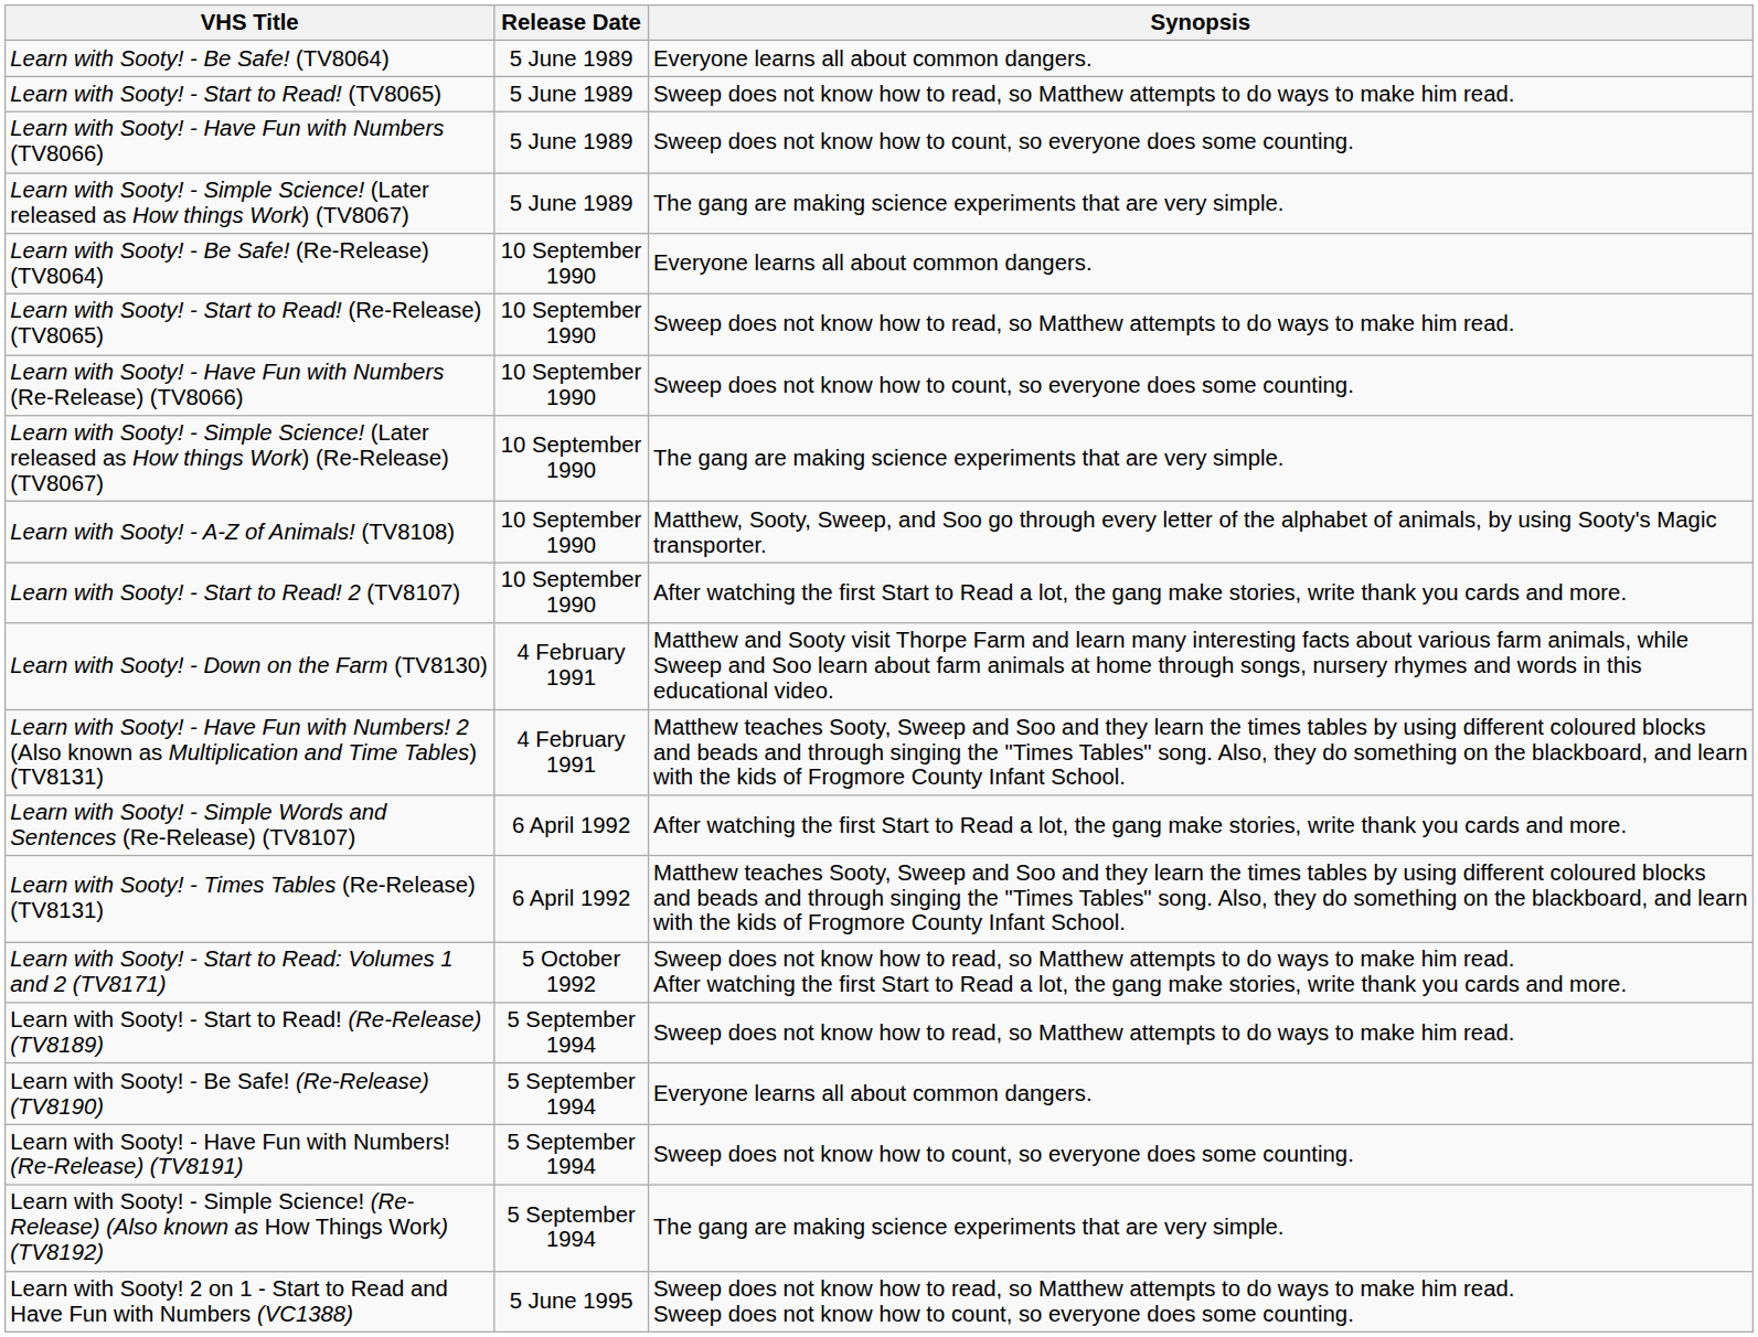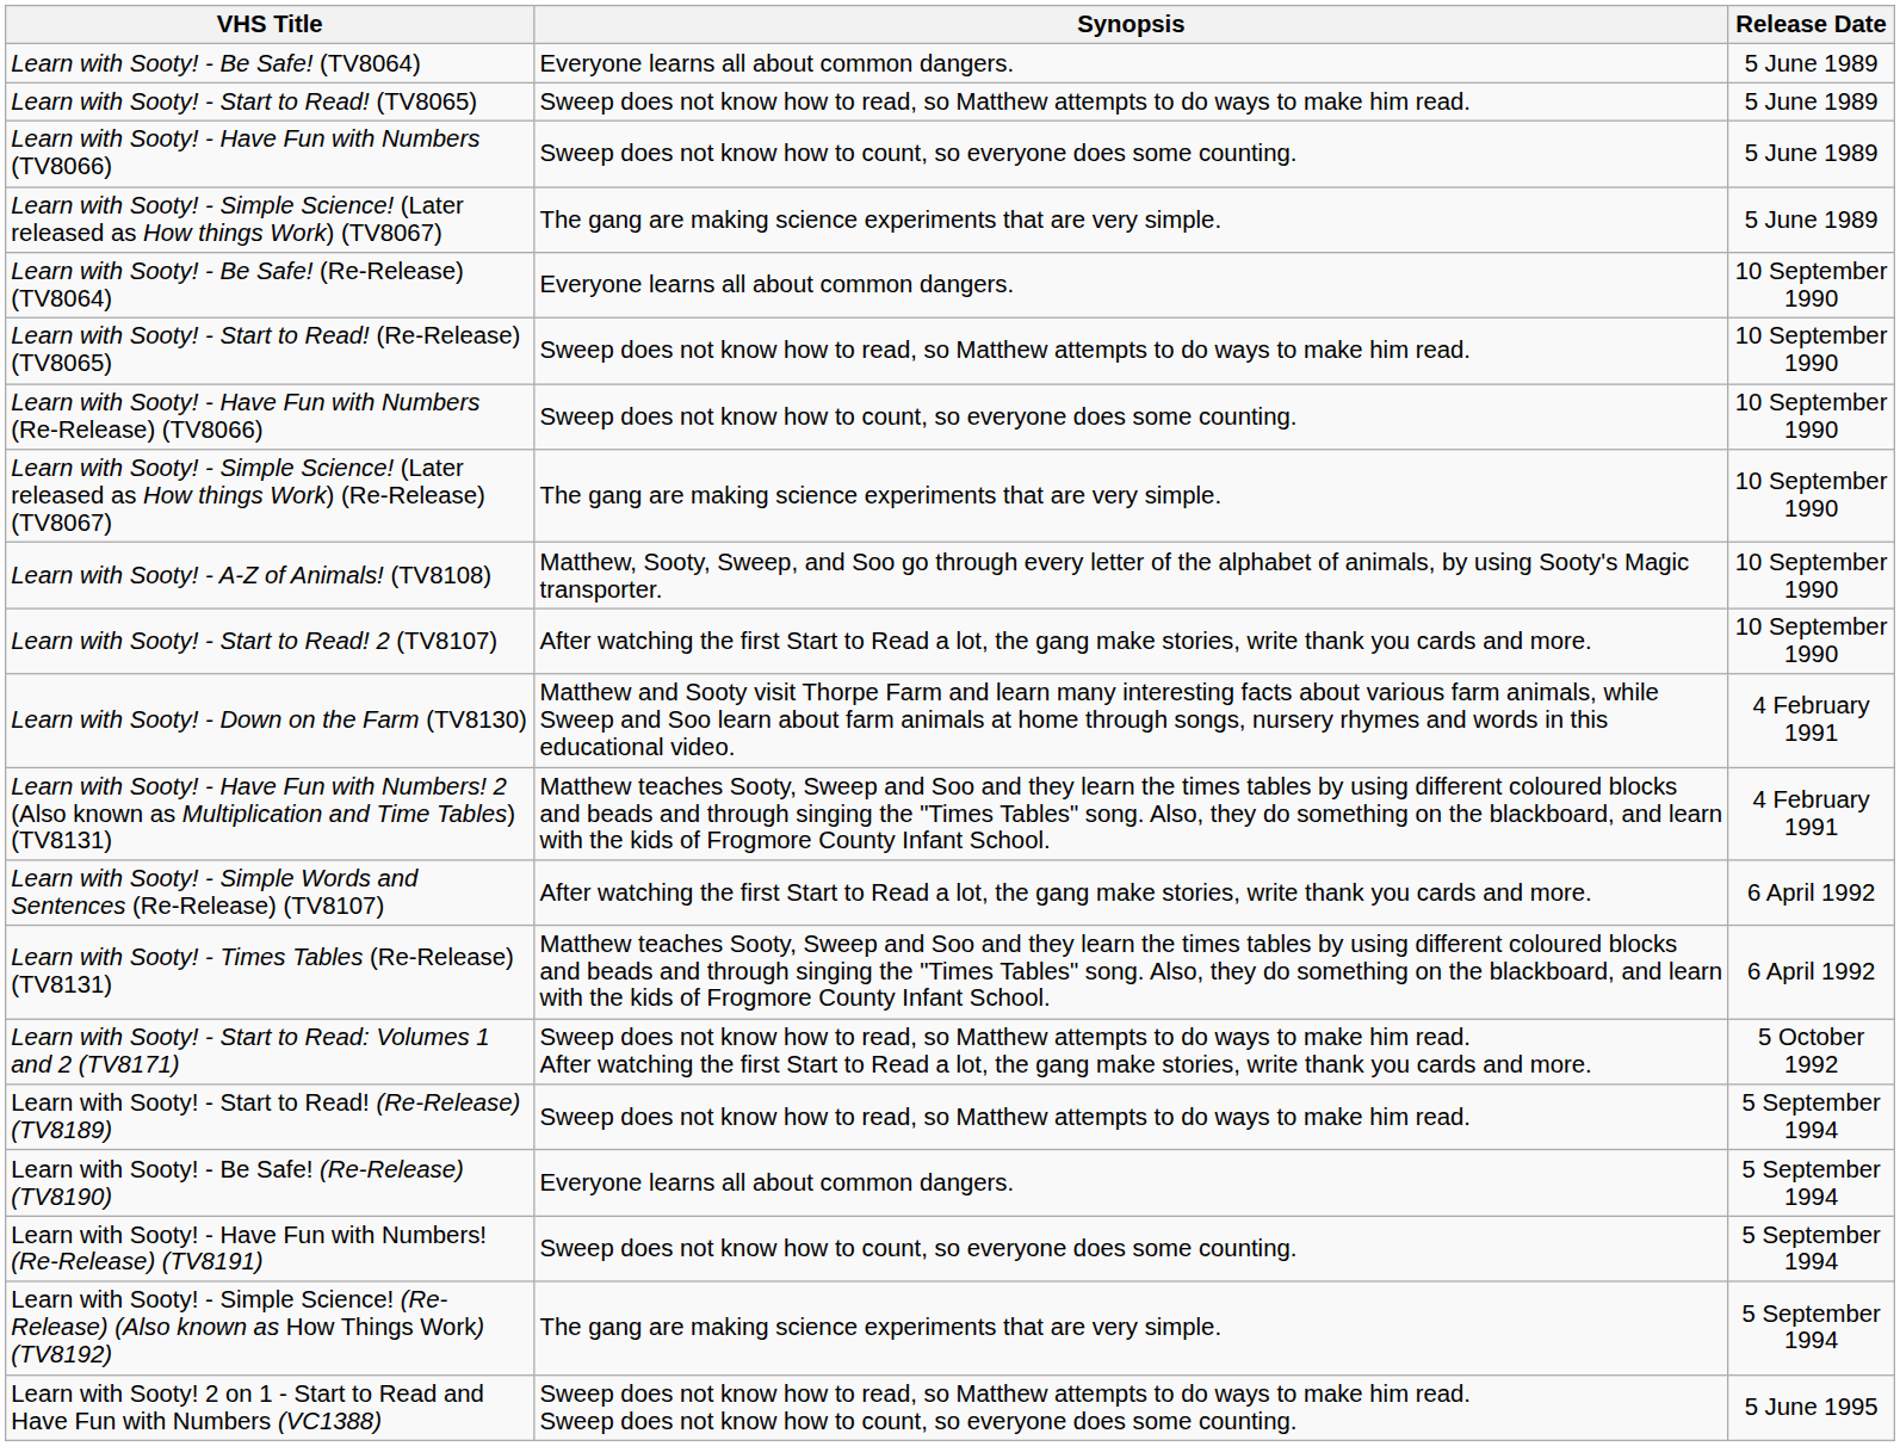 <table class="wikitable">
 <tr>
 <th>VHS Title</th>
+<th>Synopsis</th>
 <th>Release Date</th>
-<th>Synopsis</th>
 </tr>
 <tr>
 <td><em>Learn with Sooty! - Be Safe!</em> (TV8064)</td>
+<td>Everyone learns all about common dangers.</td>
 <td align="center">5 June 1989</td>
-<td>Everyone learns all about common dangers.</td>
 </tr>
 <tr>
 <td><em>Learn with Sooty! - Start to Read!</em> (TV8065)</td>
+<td>Sweep does not know how to read, so Matthew attempts to do ways to make him read.</td>
 <td align="center">5 June 1989</td>
-<td>Sweep does not know how to read, so Matthew attempts to do ways to make him read.</td>
 </tr>
 <tr>
 <td><em>Learn with Sooty! - Have Fun with Numbers</em> (TV8066)</td>
+<td>Sweep does not know how to count, so everyone does some counting.</td>
 <td align="center">5 June 1989</td>
-<td>Sweep does not know how to count, so everyone does some counting.</td>
 </tr>
 <tr>
 <td><em>Learn with Sooty! - Simple Science!</em> (Later released as <em>How things Work</em>) (TV8067)</td>
+<td>The gang are making science experiments that are very simple.</td>
 <td align="center">5 June 1989</td>
-<td>The gang are making science experiments that are very simple.</td>
 </tr>
 <tr>
 <td><em>Learn with Sooty! - Be Safe!</em> (Re-Release) (TV8064)</td>
+<td>Everyone learns all about common dangers.</td>
 <td align="center">10 September 1990</td>
-<td>Everyone learns all about common dangers.</td>
 </tr>
 <tr>
 <td><em>Learn with Sooty! - Start to Read!</em> (Re-Release) (TV8065)</td>
+<td>Sweep does not know how to read, so Matthew attempts to do ways to make him read.</td>
 <td align="center">10 September 1990</td>
-<td>Sweep does not know how to read, so Matthew attempts to do ways to make him read.</td>
 </tr>
 <tr>
 <td><em>Learn with Sooty! - Have Fun with Numbers</em> (Re-Release) (TV8066)</td>
+<td>Sweep does not know how to count, so everyone does some counting.</td>
 <td align="center">10 September 1990</td>
-<td>Sweep does not know how to count, so everyone does some counting.</td>
 </tr>
 <tr>
 <td><em>Learn with Sooty! - Simple Science!</em> (Later released as <em>How things Work</em>) (Re-Release) (TV8067)</td>
+<td>The gang are making science experiments that are very simple.</td>
 <td align="center">10 September 1990</td>
-<td>The gang are making science experiments that are very simple.</td>
 </tr>
 <tr>
 <td><em>Learn with Sooty! - A-Z of Animals!</em> (TV8108)</td>
+<td>Matthew, Sooty, Sweep, and Soo go through every letter of the alphabet of animals, by using Sooty's Magic transporter.</td>
 <td align="center">10 September 1990</td>
-<td>Matthew, Sooty, Sweep, and Soo go through every letter of the alphabet of animals, by using Sooty's Magic transporter.</td>
 </tr>
 <tr>
 <td><em>Learn with Sooty! - Start to Read! 2</em> (TV8107)</td>
+<td>After watching the first Start to Read a lot, the gang make stories, write thank you cards and more.</td>
 <td align="center">10 September 1990</td>
-<td>After watching the first Start to Read a lot, the gang make stories, write thank you cards and more.</td>
 </tr>
 <tr>
 <td><em>Learn with Sooty! - Down on the Farm</em> (TV8130)</td>
+<td>Matthew and Sooty visit Thorpe Farm and learn many interesting facts about various farm animals, while Sweep and Soo learn about farm animals at home through songs, nursery rhymes and words in this educational video.</td>
 <td align="center">4 February 1991</td>
-<td>Matthew and Sooty visit Thorpe Farm and learn many interesting facts about various farm animals, while Sweep and Soo learn about farm animals at home through songs, nursery rhymes and words in this educational video.</td>
 </tr>
 <tr>
 <td><em>Learn with Sooty! - Have Fun with Numbers! 2</em> (Also known as <em>Multiplication and Time Tables</em>) (TV8131)</td>
+<td>Matthew teaches Sooty, Sweep and Soo and they learn the times tables by using different coloured blocks and beads and through singing the "Times Tables" song. Also, they do something on the blackboard, and learn with the kids of Frogmore County Infant School.</td>
 <td align="center">4 February 1991</td>
-<td>Matthew teaches Sooty, Sweep and Soo and they learn the times tables by using different coloured blocks and beads and through singing the "Times Tables" song. Also, they do something on the blackboard, and learn with the kids of Frogmore County Infant School.</td>
 </tr>
 <tr>
 <td><em>Learn with Sooty! - Simple Words and Sentences</em> (Re-Release) (TV8107)</td>
+<td>After watching the first Start to Read a lot, the gang make stories, write thank you cards and more.</td>
 <td align="center">6 April 1992</td>
-<td>After watching the first Start to Read a lot, the gang make stories, write thank you cards and more.</td>
 </tr>
 <tr>
 <td><em>Learn with Sooty! - Times Tables</em> (Re-Release) (TV8131)</td>
+<td>Matthew teaches Sooty, Sweep and Soo and they learn the times tables by using different coloured blocks and beads and through singing the "Times Tables" song. Also, they do something on the blackboard, and learn with the kids of Frogmore County Infant School.</td>
 <td align="center">6 April 1992</td>
-<td>Matthew teaches Sooty, Sweep and Soo and they learn the times tables by using different coloured blocks and beads and through singing the "Times Tables" song. Also, they do something on the blackboard, and learn with the kids of Frogmore County Infant School.</td>
 </tr>
 <tr>
 <td><em>Learn with Sooty! - Start to Read: Volumes 1 and 2  (TV8171)</td>
+<td>Sweep does not know how to read, so Matthew attempts to do ways to make him read.<br>After watching the first Start to Read a lot, the gang make stories, write thank you cards and more.</td>
 <td align="center">5 October 1992</td>
-<td>Sweep does not know how to read, so Matthew attempts to do ways to make him read.<br>After watching the first Start to Read a lot, the gang make stories, write thank you cards and more.</td>
 </tr>
 <tr>
 <td></em>Learn with Sooty! - Start to Read!<em> (Re-Release) (TV8189)</td>
+<td>Sweep does not know how to read, so Matthew attempts to do ways to make him read.</td>
 <td align="center">5 September 1994</td>
-<td>Sweep does not know how to read, so Matthew attempts to do ways to make him read.</td>
 </tr>
 <tr>
 <td></em>Learn with Sooty! - Be Safe!<em> (Re-Release) (TV8190)</td>
+<td>Everyone learns all about common dangers.</td>
 <td align="center">5 September 1994</td>
-<td>Everyone learns all about common dangers.</td>
 </tr>
 <tr>
 <td></em>Learn with Sooty! - Have Fun with Numbers!<em> (Re-Release) (TV8191)</td>
+<td>Sweep does not know how to count, so everyone does some counting.</td>
 <td align="center">5 September 1994</td>
-<td>Sweep does not know how to count, so everyone does some counting.</td>
 </tr>
 <tr>
 <td></em>Learn with Sooty! - Simple Science!<em> (Re-Release) (Also known as </em>How Things Work<em>) (TV8192)</td>
+<td>The gang are making science experiments that are very simple.</td>
 <td align="center">5 September 1994</td>
-<td>The gang are making science experiments that are very simple.</td>
 </tr>
 <tr>
 <td></em>Learn with Sooty! 2 on 1 - Start to Read and Have Fun with Numbers<em> (VC1388)</td>
+<td>Sweep does not know how to read, so Matthew attempts to do ways to make him read.<br>Sweep does not know how to count, so everyone does some counting.</td>
 <td align="center">5 June 1995</td>
-<td>Sweep does not know how to read, so Matthew attempts to do ways to make him read.<br>Sweep does not know how to count, so everyone does some counting.</td>
 </tr>
 </table>
